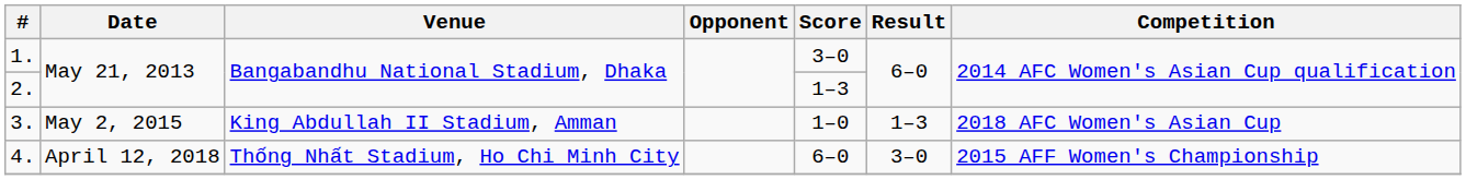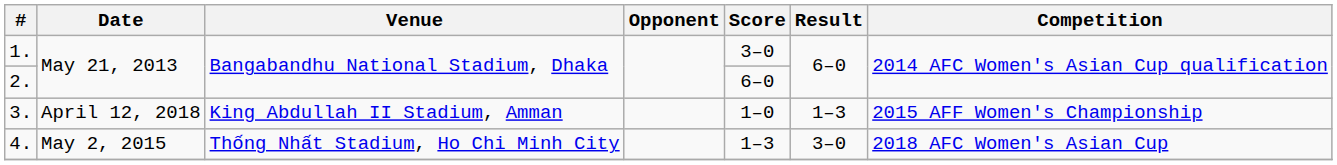 <table class="wikitable">
 <tr>
 <th>#</th>
 <th>Date</th>
 <th>Venue</th>
 <th>Opponent</th>
 <th>Score</th>
 <th>Result</th>
 <th>Competition</th>
 </tr>
 <tr>
 <td>1.</td>
 <td rowspan=2>May 21, 2013</td>
 <td rowspan=2><a href='#'>Bangabandhu National Stadium</a>, <a href='#'>Dhaka</a></td>
 <td rowspan=2></td>
 <td style="text-align:center;">3–0</td>
 <td rowspan=2 style="text-align:center;">6–0</td>
 <td rowspan=2><a href='#'>2014 AFC Women's Asian Cup qualification</a></td>
 </tr>
 <tr>
 <td>2.</td>
-<td style="text-align:center;">1–3</td>
+<td style="text-align:center;">6–0</td>
 </tr>
 <tr>
 <td>3.</td>
-<td>May 2, 2015</td>
+<td>April 12, 2018</td>
 <td><a href='#'>King Abdullah II Stadium</a>, <a href='#'>Amman</a></td>
 <td></td>
 <td style="text-align:center;">1–0</td>
 <td style="text-align:center;">1–3</td>
-<td><a href='#'>2018 AFC Women's Asian Cup</a></td>
+<td><a href='#'>2015 AFF Women's Championship</a></td>
 </tr>
 <tr>
 <td>4.</td>
-<td>April 12, 2018</td>
+<td>May 2, 2015</td>
 <td><a href='#'>Thống Nhất Stadium</a>, <a href='#'>Ho Chi Minh City</a></td>
 <td></td>
-<td style="text-align:center;">6–0</td>
+<td style="text-align:center;">1–3</td>
 <td style="text-align:center;">3–0</td>
-<td><a href='#'>2015 AFF Women's Championship</a></td>
+<td><a href='#'>2018 AFC Women's Asian Cup</a></td>
 </tr>
 <tr>
 </tr>
 </table>
